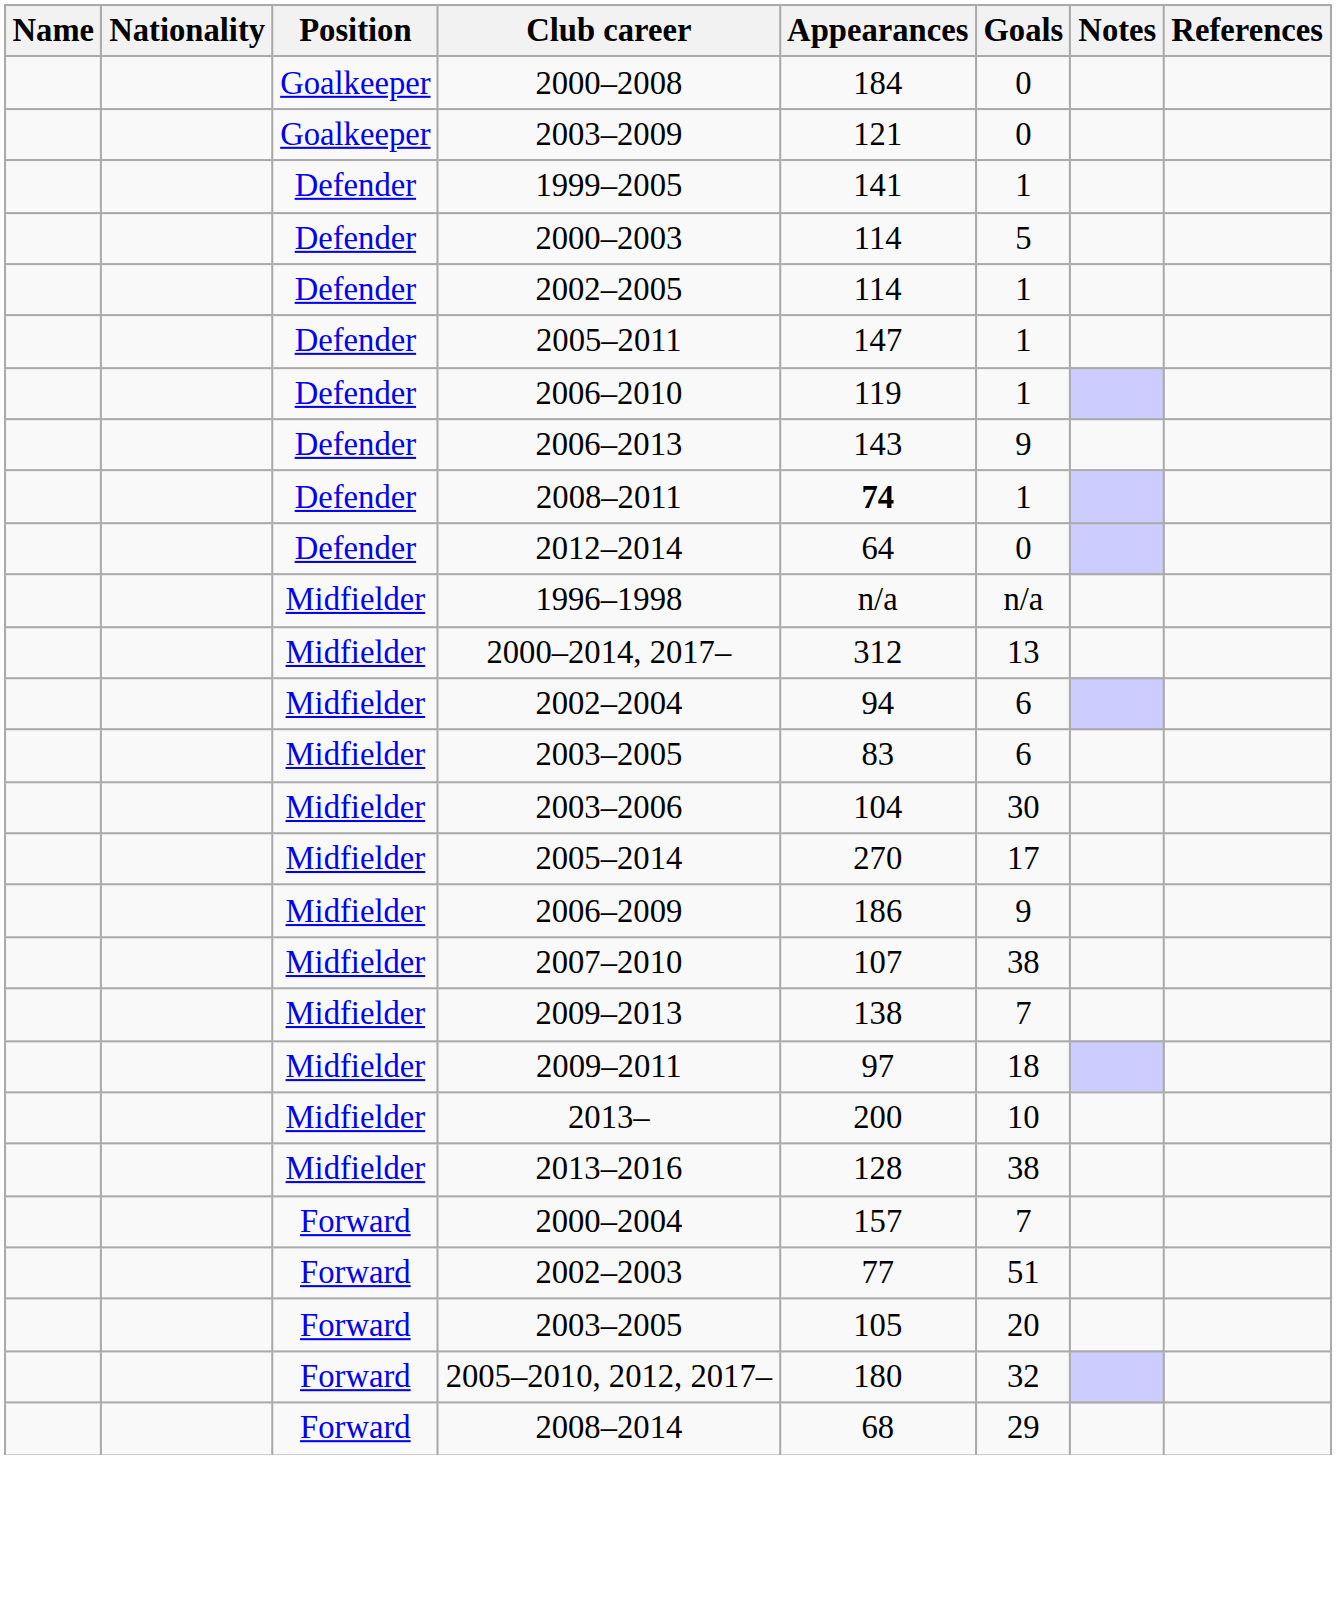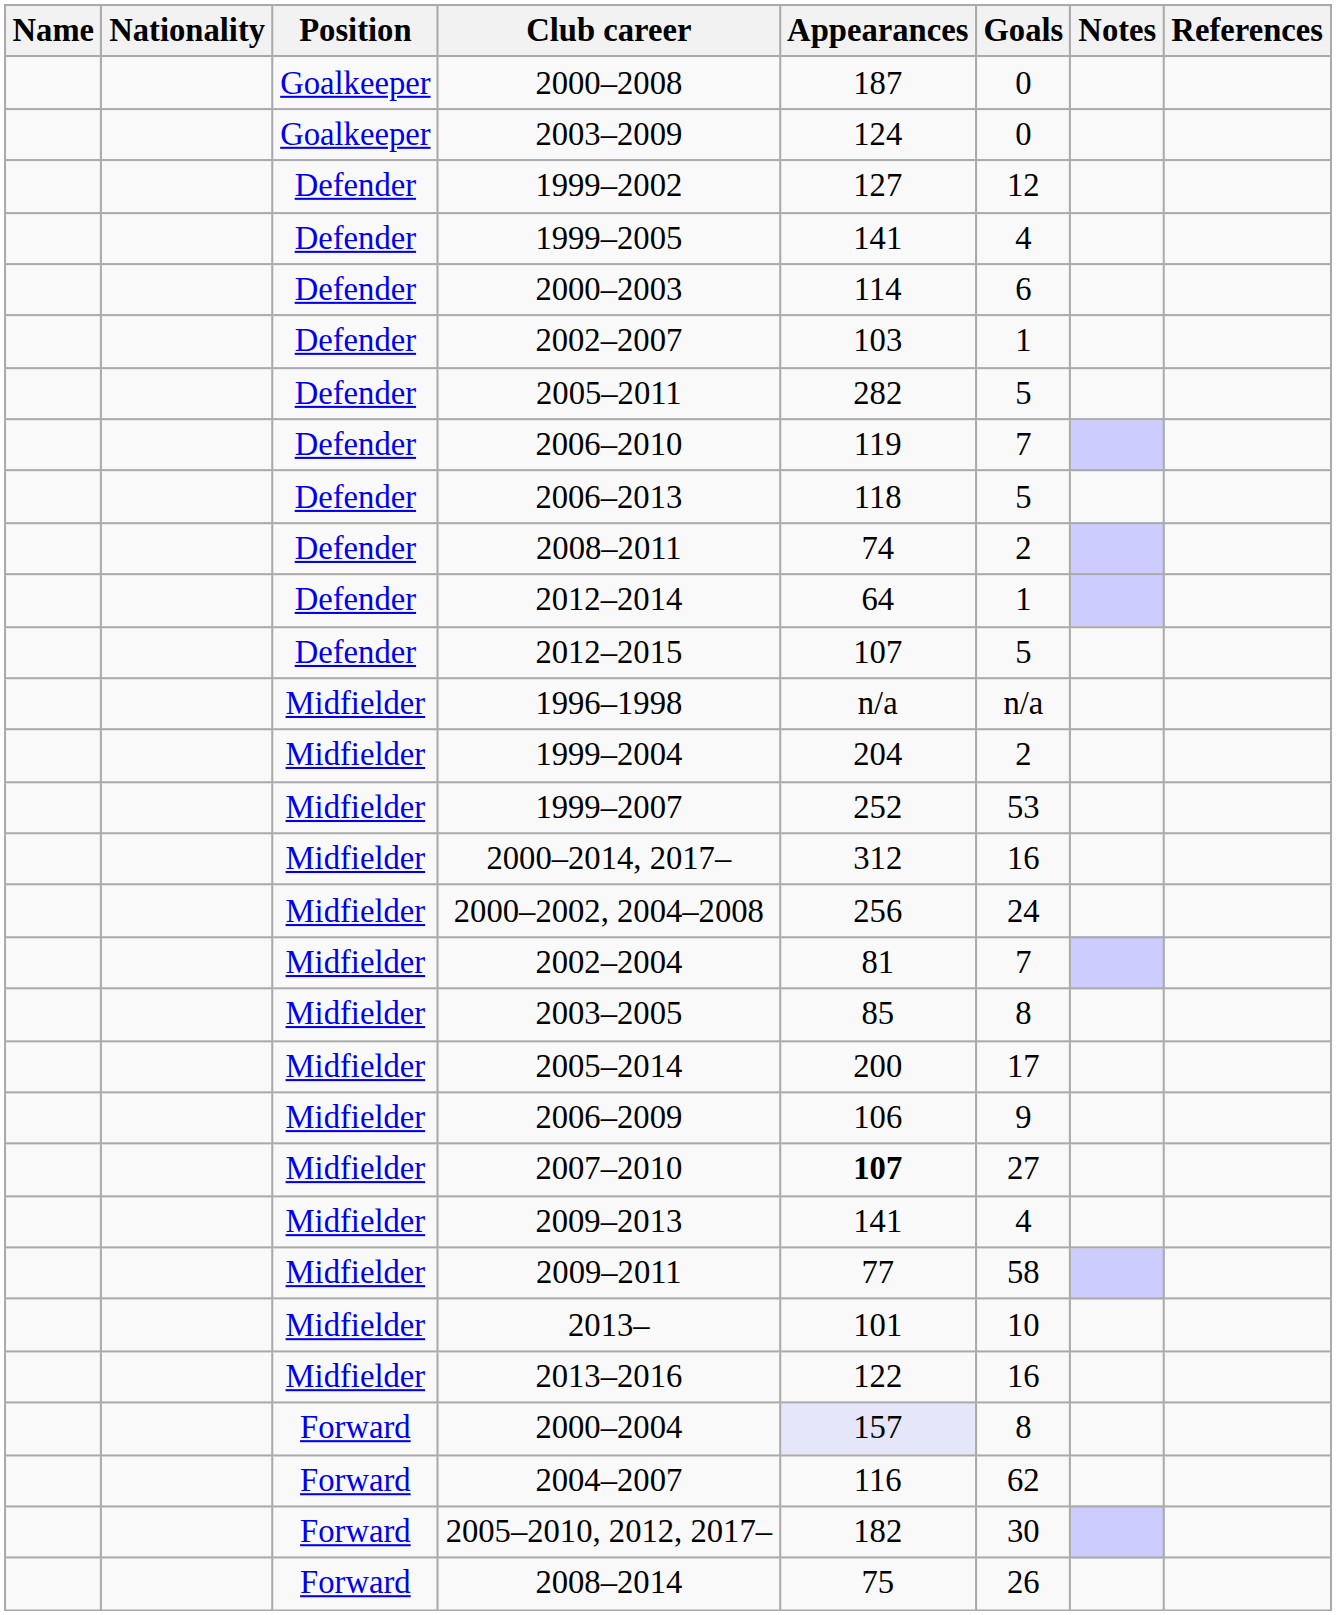 <table class="wikitable sortable" style="text-align: center;">
 <tr>
 <th>Name</th>
 <th>Nationality</th>
 <th>Position</th>
 <th>Club career</th>
 <th>Appearances</th>
 <th>Goals</th>
 <th class="unsortable">Notes</th>
 <th class="unsortable">References</th>
 </tr>
 <tr>
 <td align="left"></td>
 <td align="left"></td>
 <td><a href='#'>Goalkeeper</a></td>
 <td>2000–2008</td>
-<td>184</td>
+<td>187</td>
 <td>0</td>
 <td></td>
 <td></td>
 </tr>
 <tr>
 <td align="left"></td>
 <td align="left"></td>
 <td><a href='#'>Goalkeeper</a></td>
 <td>2003–2009</td>
-<td>121</td>
+<td>124</td>
 <td>0</td>
+<td></td>
+<td></td>
+</tr>
+<tr>
+<td align="left"></td>
+<td align="left"></td>
+<td><a href='#'>Defender</a></td>
+<td>1999–2002</td>
+<td>127</td>
+<td>12</td>
 <td></td>
 <td></td>
 </tr>
 <tr>
 <td align="left"></td>
 <td align="left"></td>
 <td><a href='#'>Defender</a></td>
 <td>1999–2005</td>
 <td>141</td>
-<td>1</td>
+<td>4</td>
 <td></td>
 <td></td>
 </tr>
 <tr>
 <td align="left"></td>
 <td align="left"></td>
 <td><a href='#'>Defender</a></td>
 <td>2000–2003</td>
 <td>114</td>
-<td>5</td>
+<td>6</td>
 <td></td>
 <td></td>
 </tr>
 <tr>
 <td align="left"></td>
 <td align="left"></td>
 <td><a href='#'>Defender</a></td>
-<td>2002–2005</td>
-<td>114</td>
+<td>2002–2007</td>
+<td>103</td>
 <td>1</td>
 <td></td>
 <td></td>
 </tr>
 <tr>
 <td align="left"></td>
 <td align="left"></td>
 <td><a href='#'>Defender</a></td>
 <td>2005–2011</td>
-<td>147</td>
-<td>1</td>
+<td>282</td>
+<td>5</td>
 <td></td>
 <td></td>
 </tr>
 <tr>
 <td align="left"></td>
 <td align="left"></td>
 <td><a href='#'>Defender</a></td>
 <td>2006–2010</td>
 <td>119</td>
-<td>1</td>
+<td>7</td>
 <td style="background:#ccccff; color:black"></td>
 <td></td>
 </tr>
 <tr>
 <td align="left"></td>
 <td align="left"></td>
 <td><a href='#'>Defender</a></td>
 <td>2006–2013</td>
-<td>143</td>
-<td>9</td>
+<td>118</td>
+<td>5</td>
 <td></td>
 <td></td>
 </tr>
 <tr>
 <td align="left"></td>
 <td align="left"></td>
 <td><a href='#'>Defender</a></td>
 <td>2008–2011</td>
-<td><strong>74</strong></td>
-<td>1</td>
+<td>74</td>
+<td>2</td>
 <td style="background:#ccccff; color:black"></td>
 <td></td>
 </tr>
 <tr>
 <td align="left"></td>
 <td align="left"></td>
 <td><a href='#'>Defender</a></td>
 <td>2012–2014</td>
 <td>64</td>
-<td>0</td>
+<td>1</td>
 <td style="background:#ccccff; color:black"></td>
+<td></td>
+</tr>
+<tr>
+<td align="left"></td>
+<td align="left"></td>
+<td><a href='#'>Defender</a></td>
+<td>2012–2015</td>
+<td>107</td>
+<td>5</td>
+<td></td>
 <td></td>
 </tr>
 <tr>
 <td align="left"></td>
 <td align="left"></td>
 <td><a href='#'>Midfielder</a></td>
 <td>1996–1998</td>
 <td>n/a</td>
 <td>n/a</td>
 <td></td>
 <td></td>
 </tr>
 <tr>
+<td align="left"></td>
+<td align="left"></td>
+<td><a href='#'>Midfielder</a></td>
+<td>1999–2004</td>
+<td>204</td>
+<td>2</td>
+<td></td>
+<td></td>
+</tr>
+<tr>
+<td align="left"></td>
+<td align="left"></td>
+<td><a href='#'>Midfielder</a></td>
+<td>1999–2007</td>
+<td>252</td>
+<td>53</td>
+<td></td>
+<td></td>
+</tr>
+<tr>
 <td align="left"><strong></strong></td>
 <td align="left"></td>
 <td><a href='#'>Midfielder</a></td>
 <td>2000–2014, 2017–</td>
 <td>312</td>
-<td>13</td>
+<td>16</td>
+<td></td>
+<td></td>
+</tr>
+<tr>
+<td align="left"></td>
+<td align="left"></td>
+<td><a href='#'>Midfielder</a></td>
+<td>2000–2002, 2004–2008</td>
+<td>256</td>
+<td>24</td>
 <td></td>
 <td></td>
 </tr>
 <tr>
 <td align="left"></td>
 <td align="left"></td>
 <td><a href='#'>Midfielder</a></td>
 <td>2002–2004</td>
-<td>94</td>
-<td>6</td>
+<td>81</td>
+<td>7</td>
 <td style="background:#ccccff; color:black"></td>
 <td></td>
 </tr>
 <tr>
 <td align="left"></td>
 <td align="left"></td>
 <td><a href='#'>Midfielder</a></td>
 <td>2003–2005</td>
-<td>83</td>
-<td>6</td>
-<td></td>
-<td></td>
-</tr>
-<tr>
-<td align="left"></td>
-<td align="left"></td>
-<td><a href='#'>Midfielder</a></td>
-<td>2003–2006</td>
-<td>104</td>
-<td>30</td>
+<td>85</td>
+<td>8</td>
 <td></td>
 <td></td>
 </tr>
 <tr>
 <td align="left"></td>
 <td align="left"></td>
 <td><a href='#'>Midfielder</a></td>
 <td>2005–2014</td>
-<td>270</td>
+<td>200</td>
 <td>17</td>
 <td></td>
 <td></td>
 </tr>
 <tr>
 <td align="left"></td>
 <td align="left"></td>
 <td><a href='#'>Midfielder</a></td>
 <td>2006–2009</td>
-<td>186</td>
+<td>106</td>
 <td>9</td>
 <td></td>
 <td></td>
 </tr>
 <tr>
 <td align="left"></td>
 <td align="left"></td>
 <td><a href='#'>Midfielder</a></td>
 <td>2007–2010</td>
-<td>107</td>
-<td>38</td>
+<td><strong>107</strong></td>
+<td>27</td>
 <td></td>
 <td></td>
 </tr>
 <tr>
 <td align="left"></td>
 <td align="left"></td>
 <td><a href='#'>Midfielder</a></td>
 <td>2009–2013</td>
-<td>138</td>
-<td>7</td>
+<td>141</td>
+<td>4</td>
 <td></td>
 <td></td>
 </tr>
 <tr>
 <td align="left"></td>
 <td align="left"></td>
 <td><a href='#'>Midfielder</a></td>
 <td>2009–2011</td>
-<td>97</td>
-<td>18</td>
+<td>77</td>
+<td>58</td>
 <td style="background:#ccccff; color:black"></td>
 <td></td>
 </tr>
 <tr>
 <td align="left"></td>
 <td align="left"></td>
 <td><a href='#'>Midfielder</a></td>
 <td>2013–</td>
-<td>200</td>
+<td>101</td>
 <td>10</td>
 <td></td>
 <td></td>
 </tr>
 <tr>
 <td align="left"></td>
 <td align="left"></td>
 <td><a href='#'>Midfielder</a></td>
 <td>2013–2016</td>
-<td>128</td>
-<td>38</td>
+<td>122</td>
+<td>16</td>
 <td></td>
 <td></td>
 </tr>
 <tr>
 <td align="left"></td>
 <td align="left"></td>
 <td><a href='#'>Forward</a></td>
 <td>2000–2004</td>
-<td>157</td>
-<td>7</td>
+<td style="background: lavender;">157</td>
+<td>8</td>
 <td></td>
 <td></td>
 </tr>
 <tr>
 <td align="left"></td>
 <td align="left"></td>
 <td><a href='#'>Forward</a></td>
-<td>2002–2003</td>
-<td>77</td>
-<td>51</td>
-<td></td>
-<td></td>
-</tr>
-<tr>
-<td align="left"></td>
-<td align="left"></td>
-<td><a href='#'>Forward</a></td>
-<td>2003–2005</td>
-<td>105</td>
-<td>20</td>
+<td>2004–2007</td>
+<td>116</td>
+<td>62</td>
 <td></td>
 <td></td>
 </tr>
 <tr>
 <td align="left"><strong></strong></td>
 <td align="left"></td>
 <td><a href='#'>Forward</a></td>
 <td>2005–2010, 2012, 2017–</td>
-<td>180</td>
-<td>32</td>
+<td>182</td>
+<td>30</td>
 <td style="background:#ccccff; color:black"></td>
 <td></td>
 </tr>
 <tr>
 <td align="left"></td>
 <td align="left"></td>
 <td><a href='#'>Forward</a></td>
 <td>2008–2014</td>
-<td>68</td>
-<td>29</td>
+<td>75</td>
+<td>26</td>
 <td></td>
 <td></td>
 </tr>
 </table>
